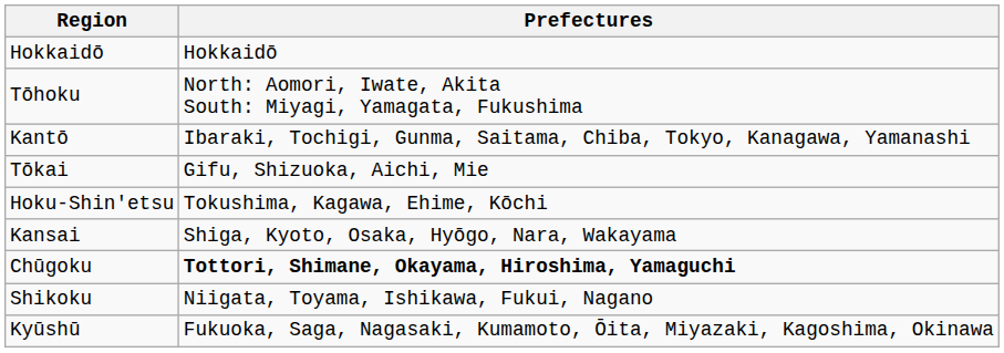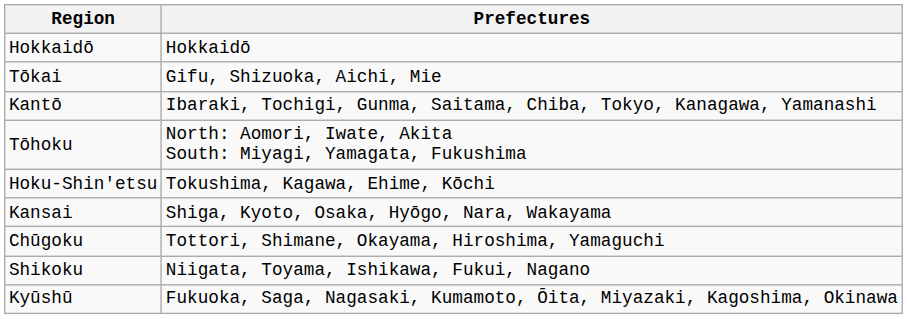 <table class="wikitable">
 <tr>
 <th>Region</th>
 <th>Prefectures</th>
 </tr>
 <tr>
 <td>Hokkaidō</td>
 <td>Hokkaidō</td>
 </tr>
 <tr>
-<td>Tōhoku</td>
-<td>North: Aomori, Iwate, Akita<br>South: Miyagi, Yamagata, Fukushima</td>
+<td>Tōkai</td>
+<td>Gifu, Shizuoka, Aichi, Mie</td>
 </tr>
 <tr>
 <td>Kantō</td>
 <td>Ibaraki, Tochigi, Gunma, Saitama, Chiba, Tokyo, Kanagawa, Yamanashi</td>
 </tr>
 <tr>
-<td>Tōkai</td>
-<td>Gifu, Shizuoka, Aichi, Mie</td>
+<td>Tōhoku</td>
+<td>North: Aomori, Iwate, Akita<br>South: Miyagi, Yamagata, Fukushima</td>
 </tr>
 <tr>
 <td>Hoku-Shin'etsu</td>
 <td>Tokushima, Kagawa, Ehime, Kōchi</td>
 </tr>
 <tr>
 <td>Kansai</td>
 <td>Shiga, Kyoto, Osaka, Hyōgo, Nara, Wakayama</td>
 </tr>
 <tr>
 <td>Chūgoku</td>
-<td><strong>Tottori, Shimane, Okayama, Hiroshima, Yamaguchi</strong></td>
+<td>Tottori, Shimane, Okayama, Hiroshima, Yamaguchi</td>
 </tr>
 <tr>
 <td>Shikoku</td>
 <td>Niigata, Toyama, Ishikawa, Fukui, Nagano</td>
 </tr>
 <tr>
 <td>Kyūshū</td>
 <td>Fukuoka, Saga, Nagasaki, Kumamoto, Ōita, Miyazaki, Kagoshima, Okinawa</td>
 </tr>
 </table>
